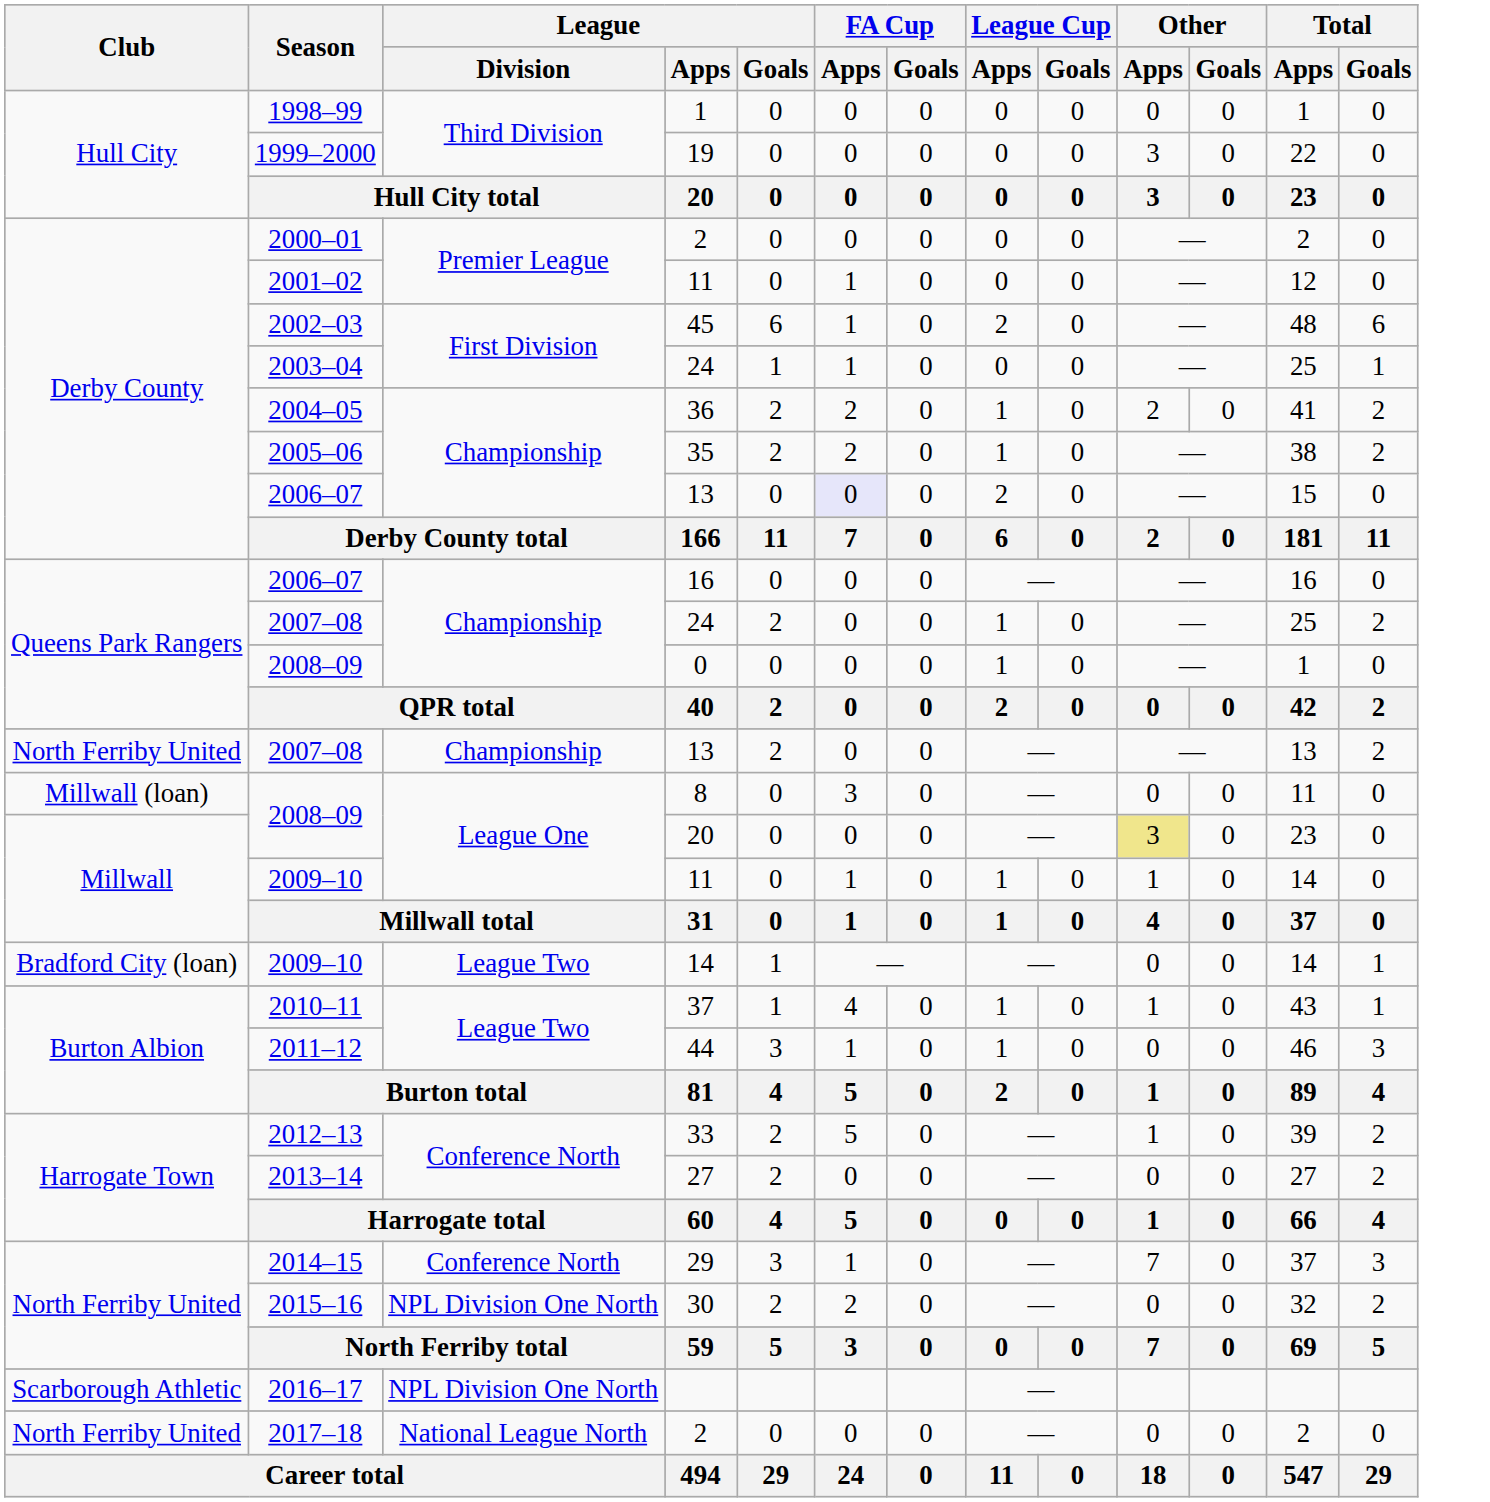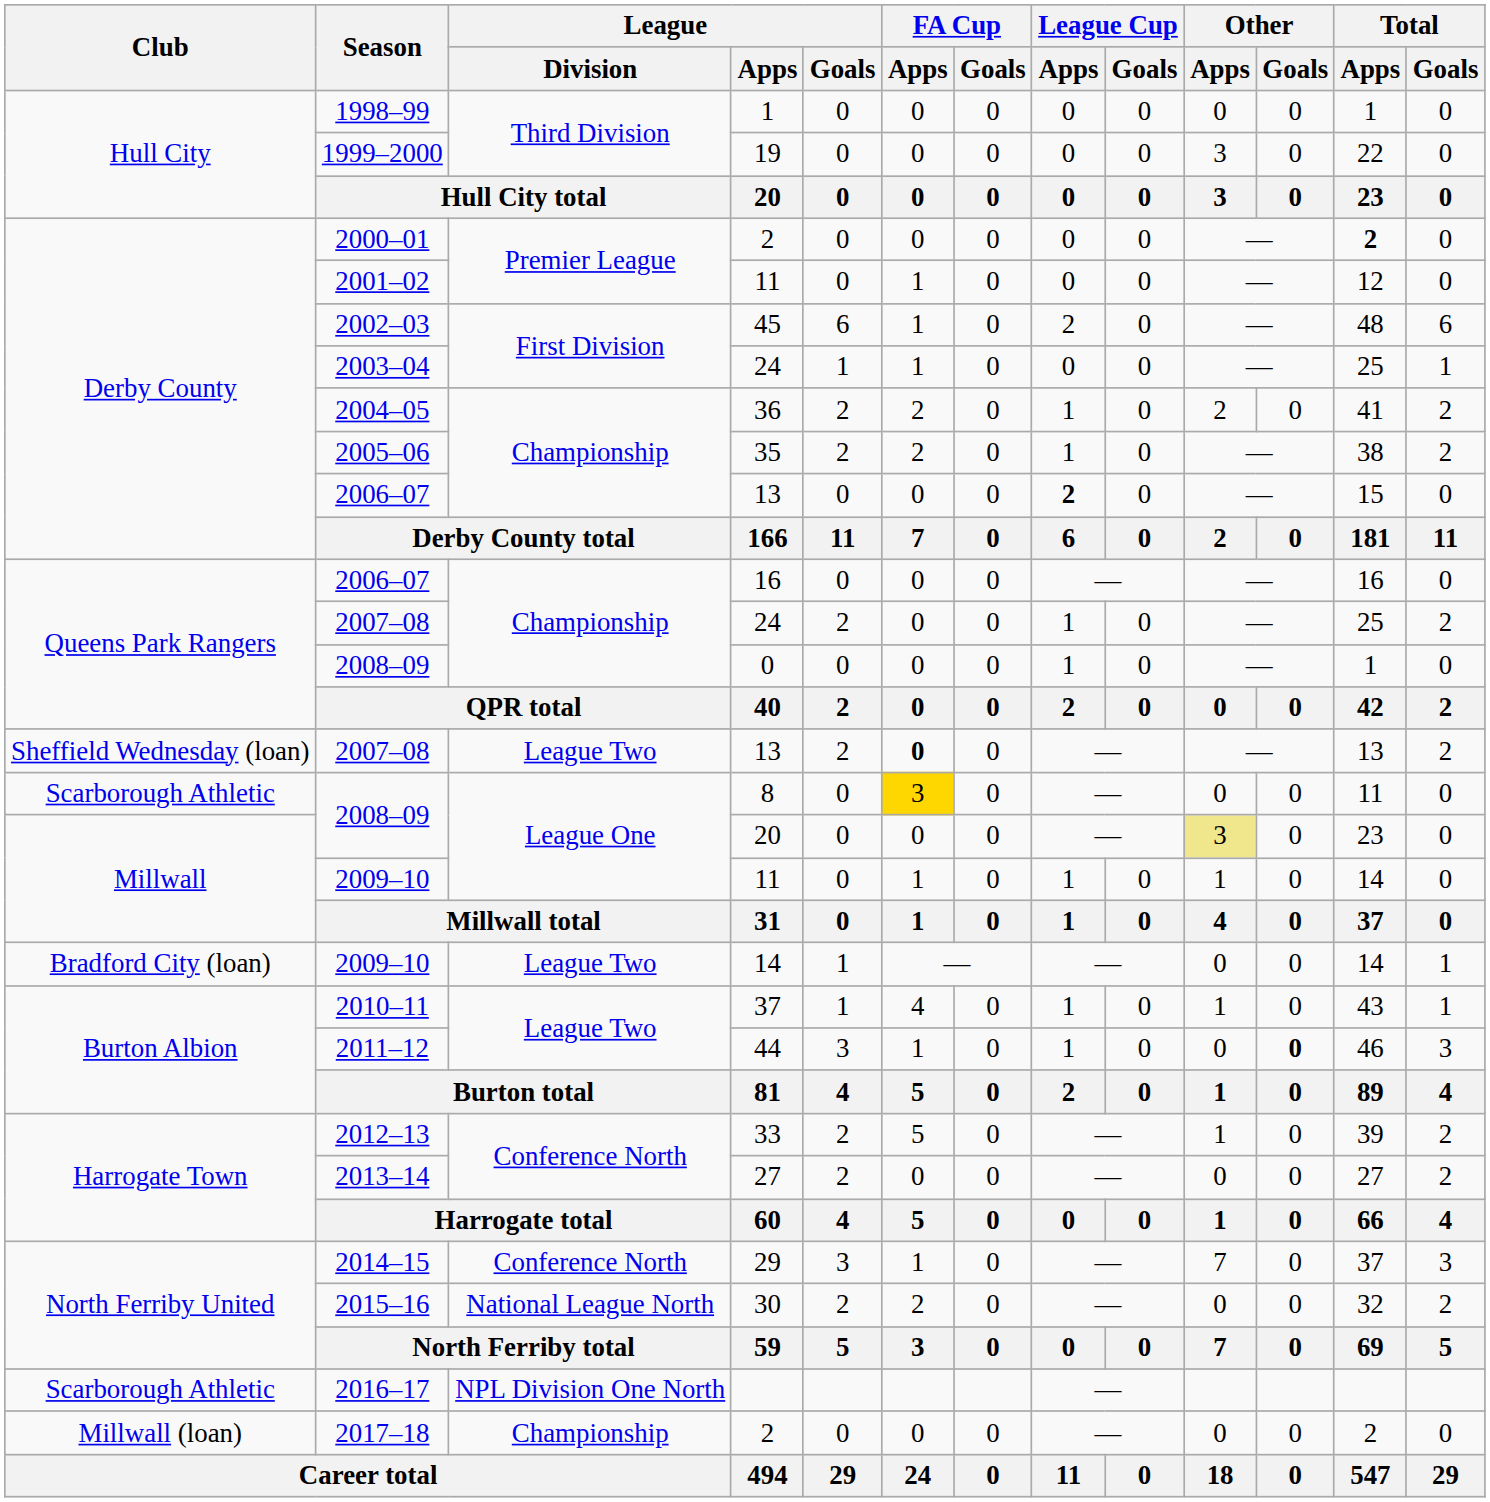 <table class="wikitable" style="text-align:center">
 <tr>
 <th rowspan="2">Club</th>
 <th rowspan="2">Season</th>
 <th colspan="3">League</th>
 <th colspan="2"><a href='#'>FA Cup</a></th>
 <th colspan="2"><a href='#'>League Cup</a></th>
 <th colspan="2">Other</th>
 <th colspan="2">Total</th>
 </tr>
 <tr>
 <th>Division</th>
 <th>Apps</th>
 <th>Goals</th>
 <th>Apps</th>
 <th>Goals</th>
 <th>Apps</th>
 <th>Goals</th>
 <th>Apps</th>
 <th>Goals</th>
 <th>Apps</th>
 <th>Goals</th>
 </tr>
 <tr>
 <td rowspan="3"><a href='#'>Hull City</a></td>
 <td><a href='#'>1998–99</a></td>
 <td rowspan="2"><a href='#'>Third Division</a></td>
 <td>1</td>
 <td>0</td>
 <td>0</td>
 <td>0</td>
 <td>0</td>
 <td>0</td>
 <td>0</td>
 <td>0</td>
 <td>1</td>
 <td>0</td>
 </tr>
 <tr>
 <td><a href='#'>1999–2000</a></td>
 <td>19</td>
 <td>0</td>
 <td>0</td>
 <td>0</td>
 <td>0</td>
 <td>0</td>
 <td>3</td>
 <td>0</td>
 <td>22</td>
 <td>0</td>
 </tr>
 <tr>
 <th colspan="2">Hull City total</th>
 <th>20</th>
 <th>0</th>
 <th>0</th>
 <th>0</th>
 <th>0</th>
 <th>0</th>
 <th>3</th>
 <th>0</th>
 <th>23</th>
 <th>0</th>
 </tr>
 <tr>
 <td rowspan="8"><a href='#'>Derby County</a></td>
 <td><a href='#'>2000–01</a></td>
 <td rowspan="2"><a href='#'>Premier League</a></td>
 <td>2</td>
 <td>0</td>
 <td>0</td>
 <td>0</td>
 <td>0</td>
 <td>0</td>
 <td colspan="2">—</td>
-<td>2</td>
+<td><strong>2</strong></td>
 <td>0</td>
 </tr>
 <tr>
 <td><a href='#'>2001–02</a></td>
 <td>11</td>
 <td>0</td>
 <td>1</td>
 <td>0</td>
 <td>0</td>
 <td>0</td>
 <td colspan="2">—</td>
 <td>12</td>
 <td>0</td>
 </tr>
 <tr>
 <td><a href='#'>2002–03</a></td>
 <td rowspan="2"><a href='#'>First Division</a></td>
 <td>45</td>
 <td>6</td>
 <td>1</td>
 <td>0</td>
 <td>2</td>
 <td>0</td>
 <td colspan="2">—</td>
 <td>48</td>
 <td>6</td>
 </tr>
 <tr>
 <td><a href='#'>2003–04</a></td>
 <td>24</td>
 <td>1</td>
 <td>1</td>
 <td>0</td>
 <td>0</td>
 <td>0</td>
 <td colspan="2">—</td>
 <td>25</td>
 <td>1</td>
 </tr>
 <tr>
 <td><a href='#'>2004–05</a></td>
 <td rowspan="3"><a href='#'>Championship</a></td>
 <td>36</td>
 <td>2</td>
 <td>2</td>
 <td>0</td>
 <td>1</td>
 <td>0</td>
 <td>2</td>
 <td>0</td>
 <td>41</td>
 <td>2</td>
 </tr>
 <tr>
 <td><a href='#'>2005–06</a></td>
 <td>35</td>
 <td>2</td>
 <td>2</td>
 <td>0</td>
 <td>1</td>
 <td>0</td>
 <td colspan="2">—</td>
 <td>38</td>
 <td>2</td>
 </tr>
 <tr>
 <td><a href='#'>2006–07</a></td>
 <td>13</td>
 <td>0</td>
-<td style="background: lavender;">0</td>
 <td>0</td>
-<td>2</td>
+<td>0</td>
+<td><strong>2</strong></td>
 <td>0</td>
 <td colspan="2">—</td>
 <td>15</td>
 <td>0</td>
 </tr>
 <tr>
 <th colspan="2">Derby County total</th>
 <th>166</th>
 <th>11</th>
 <th>7</th>
 <th>0</th>
 <th>6</th>
 <th>0</th>
 <th>2</th>
 <th>0</th>
 <th>181</th>
 <th>11</th>
 </tr>
 <tr>
 <td rowspan="4"><a href='#'>Queens Park Rangers</a></td>
 <td><a href='#'>2006–07</a></td>
 <td rowspan="3"><a href='#'>Championship</a></td>
 <td>16</td>
 <td>0</td>
 <td>0</td>
 <td>0</td>
 <td colspan="2">—</td>
 <td colspan="2">—</td>
 <td>16</td>
 <td>0</td>
 </tr>
 <tr>
 <td><a href='#'>2007–08</a></td>
 <td>24</td>
 <td>2</td>
 <td>0</td>
 <td>0</td>
 <td>1</td>
 <td>0</td>
 <td colspan="2">—</td>
 <td>25</td>
 <td>2</td>
 </tr>
 <tr>
 <td><a href='#'>2008–09</a></td>
 <td>0</td>
 <td>0</td>
 <td>0</td>
 <td>0</td>
 <td>1</td>
 <td>0</td>
 <td colspan="2">—</td>
 <td>1</td>
 <td>0</td>
 </tr>
 <tr>
 <th colspan="2">QPR total</th>
 <th>40</th>
 <th>2</th>
 <th>0</th>
 <th>0</th>
 <th>2</th>
 <th>0</th>
 <th>0</th>
 <th>0</th>
 <th>42</th>
 <th>2</th>
 </tr>
 <tr>
-<td><a href='#'>North Ferriby United</a></td>
+<td><a href='#'>Sheffield Wednesday</a> (loan)</td>
 <td><a href='#'>2007–08</a></td>
-<td><a href='#'>Championship</a></td>
+<td><a href='#'>League Two</a></td>
 <td>13</td>
 <td>2</td>
-<td>0</td>
+<td><strong>0</strong></td>
 <td>0</td>
 <td colspan="2">—</td>
 <td colspan="2">—</td>
 <td>13</td>
 <td>2</td>
 </tr>
 <tr>
-<td><a href='#'>Millwall</a> (loan)</td>
+<td><a href='#'>Scarborough Athletic</a></td>
 <td rowspan="2"><a href='#'>2008–09</a></td>
 <td rowspan="3"><a href='#'>League One</a></td>
 <td>8</td>
 <td>0</td>
-<td>3</td>
+<td style="background: gold;">3</td>
 <td>0</td>
 <td colspan="2">—</td>
 <td>0</td>
 <td>0</td>
 <td>11</td>
 <td>0</td>
 </tr>
 <tr>
 <td rowspan="3"><a href='#'>Millwall</a></td>
 <td>20</td>
 <td>0</td>
 <td>0</td>
 <td>0</td>
 <td colspan="2">—</td>
 <td style="background: khaki;">3</td>
 <td>0</td>
 <td>23</td>
 <td>0</td>
 </tr>
 <tr>
 <td><a href='#'>2009–10</a></td>
 <td>11</td>
 <td>0</td>
 <td>1</td>
 <td>0</td>
 <td>1</td>
 <td>0</td>
 <td>1</td>
 <td>0</td>
 <td>14</td>
 <td>0</td>
 </tr>
 <tr>
 <th colspan="2">Millwall total</th>
 <th>31</th>
 <th>0</th>
 <th>1</th>
 <th>0</th>
 <th>1</th>
 <th>0</th>
 <th>4</th>
 <th>0</th>
 <th>37</th>
 <th>0</th>
 </tr>
 <tr>
 <td><a href='#'>Bradford City</a> (loan)</td>
 <td><a href='#'>2009–10</a></td>
 <td><a href='#'>League Two</a></td>
 <td>14</td>
 <td>1</td>
 <td colspan="2">—</td>
 <td colspan="2">—</td>
 <td>0</td>
 <td>0</td>
 <td>14</td>
 <td>1</td>
 </tr>
 <tr>
 <td rowspan="3"><a href='#'>Burton Albion</a></td>
 <td><a href='#'>2010–11</a></td>
 <td rowspan="2"><a href='#'>League Two</a></td>
 <td>37</td>
 <td>1</td>
 <td>4</td>
 <td>0</td>
 <td>1</td>
 <td>0</td>
 <td>1</td>
 <td>0</td>
 <td>43</td>
 <td>1</td>
 </tr>
 <tr>
 <td><a href='#'>2011–12</a></td>
 <td>44</td>
 <td>3</td>
 <td>1</td>
 <td>0</td>
 <td>1</td>
 <td>0</td>
 <td>0</td>
-<td>0</td>
+<td><strong>0</strong></td>
 <td>46</td>
 <td>3</td>
 </tr>
 <tr>
 <th colspan="2">Burton total</th>
 <th>81</th>
 <th>4</th>
 <th>5</th>
 <th>0</th>
 <th>2</th>
 <th>0</th>
 <th>1</th>
 <th>0</th>
 <th>89</th>
 <th>4</th>
 </tr>
 <tr>
 <td rowspan="3"><a href='#'>Harrogate Town</a></td>
 <td><a href='#'>2012–13</a></td>
 <td rowspan="2"><a href='#'>Conference North</a></td>
 <td>33</td>
 <td>2</td>
 <td>5</td>
 <td>0</td>
 <td colspan="2">—</td>
 <td>1</td>
 <td>0</td>
 <td>39</td>
 <td>2</td>
 </tr>
 <tr>
 <td><a href='#'>2013–14</a></td>
 <td>27</td>
 <td>2</td>
 <td>0</td>
 <td>0</td>
 <td colspan="2">—</td>
 <td>0</td>
 <td>0</td>
 <td>27</td>
 <td>2</td>
 </tr>
 <tr>
 <th colspan="2">Harrogate total</th>
 <th>60</th>
 <th>4</th>
 <th>5</th>
 <th>0</th>
 <th>0</th>
 <th>0</th>
 <th>1</th>
 <th>0</th>
 <th>66</th>
 <th>4</th>
 </tr>
 <tr>
 <td rowspan="3"><a href='#'>North Ferriby United</a></td>
 <td><a href='#'>2014–15</a></td>
 <td><a href='#'>Conference North</a></td>
 <td>29</td>
 <td>3</td>
 <td>1</td>
 <td>0</td>
 <td colspan="2">—</td>
 <td>7</td>
 <td>0</td>
 <td>37</td>
 <td>3</td>
 </tr>
 <tr>
 <td><a href='#'>2015–16</a></td>
-<td><a href='#'>NPL Division One North</a></td>
+<td><a href='#'>National League North</a></td>
 <td>30</td>
 <td>2</td>
 <td>2</td>
 <td>0</td>
 <td colspan="2">—</td>
 <td>0</td>
 <td>0</td>
 <td>32</td>
 <td>2</td>
 </tr>
 <tr>
 <th colspan="2">North Ferriby total</th>
 <th>59</th>
 <th>5</th>
 <th>3</th>
 <th>0</th>
 <th>0</th>
 <th>0</th>
 <th>7</th>
 <th>0</th>
 <th>69</th>
 <th>5</th>
 </tr>
 <tr>
 <td><a href='#'>Scarborough Athletic</a></td>
 <td><a href='#'>2016–17</a></td>
 <td><a href='#'>NPL Division One North</a></td>
 <td></td>
 <td></td>
 <td></td>
 <td></td>
 <td colspan="2">—</td>
 <td></td>
 <td></td>
 <td></td>
 <td></td>
 </tr>
 <tr>
-<td><a href='#'>North Ferriby United</a></td>
+<td><a href='#'>Millwall</a> (loan)</td>
 <td><a href='#'>2017–18</a></td>
-<td><a href='#'>National League North</a></td>
+<td><a href='#'>Championship</a></td>
 <td>2</td>
 <td>0</td>
 <td>0</td>
 <td>0</td>
 <td colspan="2">—</td>
 <td>0</td>
 <td>0</td>
 <td>2</td>
 <td>0</td>
 </tr>
 <tr>
 <th colspan="3">Career total</th>
 <th>494</th>
 <th>29</th>
 <th>24</th>
 <th>0</th>
 <th>11</th>
 <th>0</th>
 <th>18</th>
 <th>0</th>
 <th>547</th>
 <th>29</th>
 </tr>
 </table>
